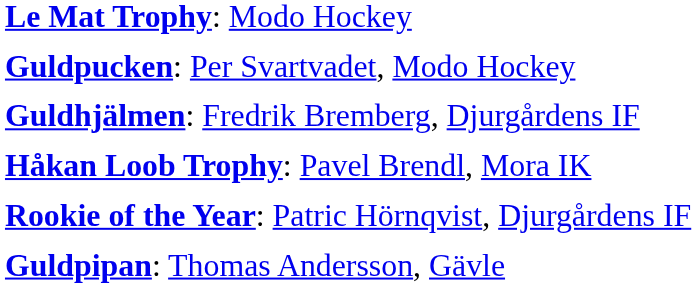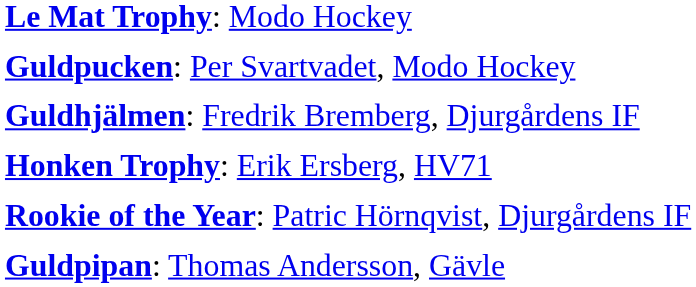 <table cellpadding="3" cellspacing="1">
 <tr>
 <td><strong><a href='#'>Le Mat Trophy</a></strong>: <a href='#'>Modo Hockey</a></td>
 <td></td>
 </tr>
 <tr>
 <td><strong><a href='#'>Guldpucken</a></strong>: <a href='#'>Per Svartvadet</a>, <a href='#'>Modo Hockey</a></td>
 <td></td>
 </tr>
 <tr>
 <td><strong><a href='#'>Guldhjälmen</a></strong>: <a href='#'>Fredrik Bremberg</a>, <a href='#'>Djurgårdens IF</a></td>
 <td></td>
 </tr>
 <tr>
-<td><strong><a href='#'>Håkan Loob Trophy</a></strong>:  <a href='#'>Pavel Brendl</a>, <a href='#'>Mora IK</a></td>
+<td><strong><a href='#'>Honken Trophy</a></strong>:  <a href='#'>Erik Ersberg</a>, <a href='#'>HV71</a></td>
 <td></td>
 </tr>
 <tr>
 <td><strong><a href='#'>Rookie of the Year</a></strong>:  <a href='#'>Patric Hörnqvist</a>, <a href='#'>Djurgårdens IF</a></td>
 <td></td>
 </tr>
 <tr>
 <td><strong><a href='#'>Guldpipan</a></strong>:  <a href='#'>Thomas Andersson</a>, <a href='#'>Gävle</a></td>
 <td></td>
 </tr>
 </table>
